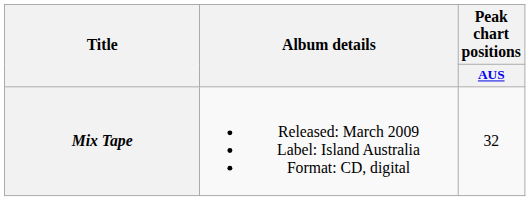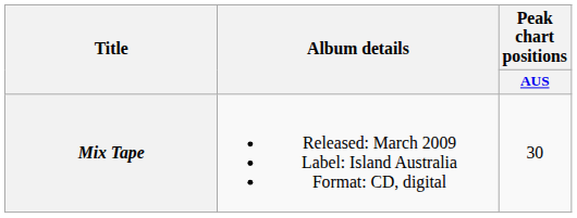 <table class="wikitable plainrowheaders" style="text-align:center;" border="1">
 <tr>
 <th scope="col" rowspan="2" style="width:12em;">Title</th>
 <th scope="col" rowspan="2" style="width:16em;">Album details</th>
 <th scope="col" colspan="1">Peak chart positions</th>
 </tr>
 <tr>
 <th scope="col" style="width:3em; font-size:85%"><a href='#'>AUS</a><br></th>
 </tr>
 <tr>
 <th scope="row"><em>Mix Tape</em></th>
 <td><br><ul><li>Released: March 2009</li><li>Label: Island Australia</li><li>Format: CD, digital</li></ul></td>
-<td>32</td>
+<td>30</td>
 </tr>
 </table>
